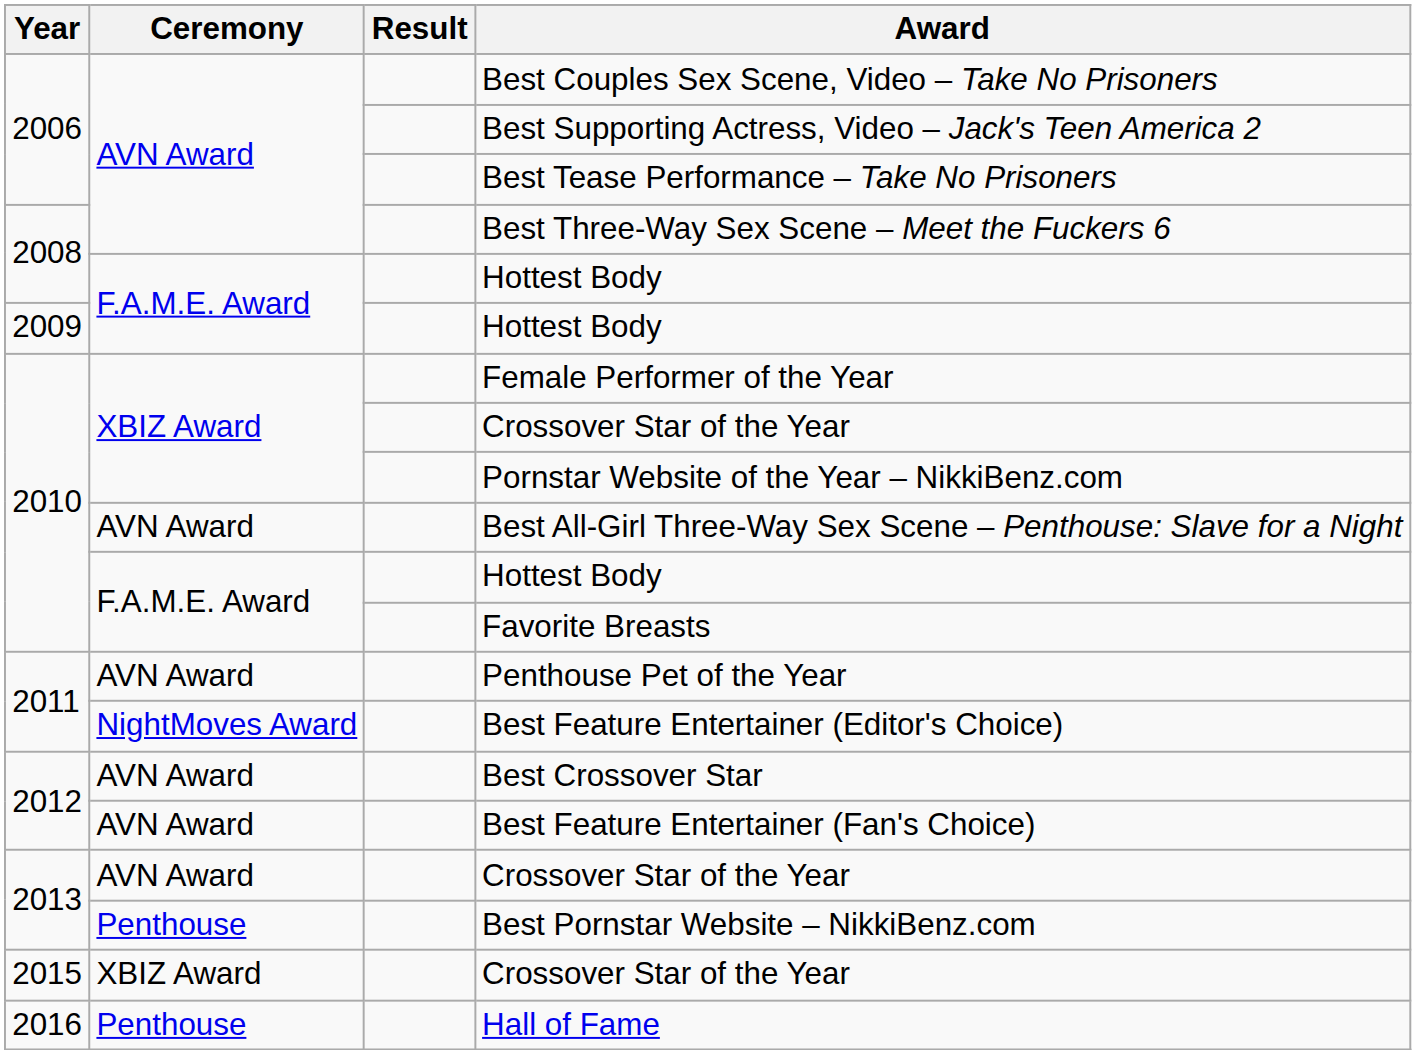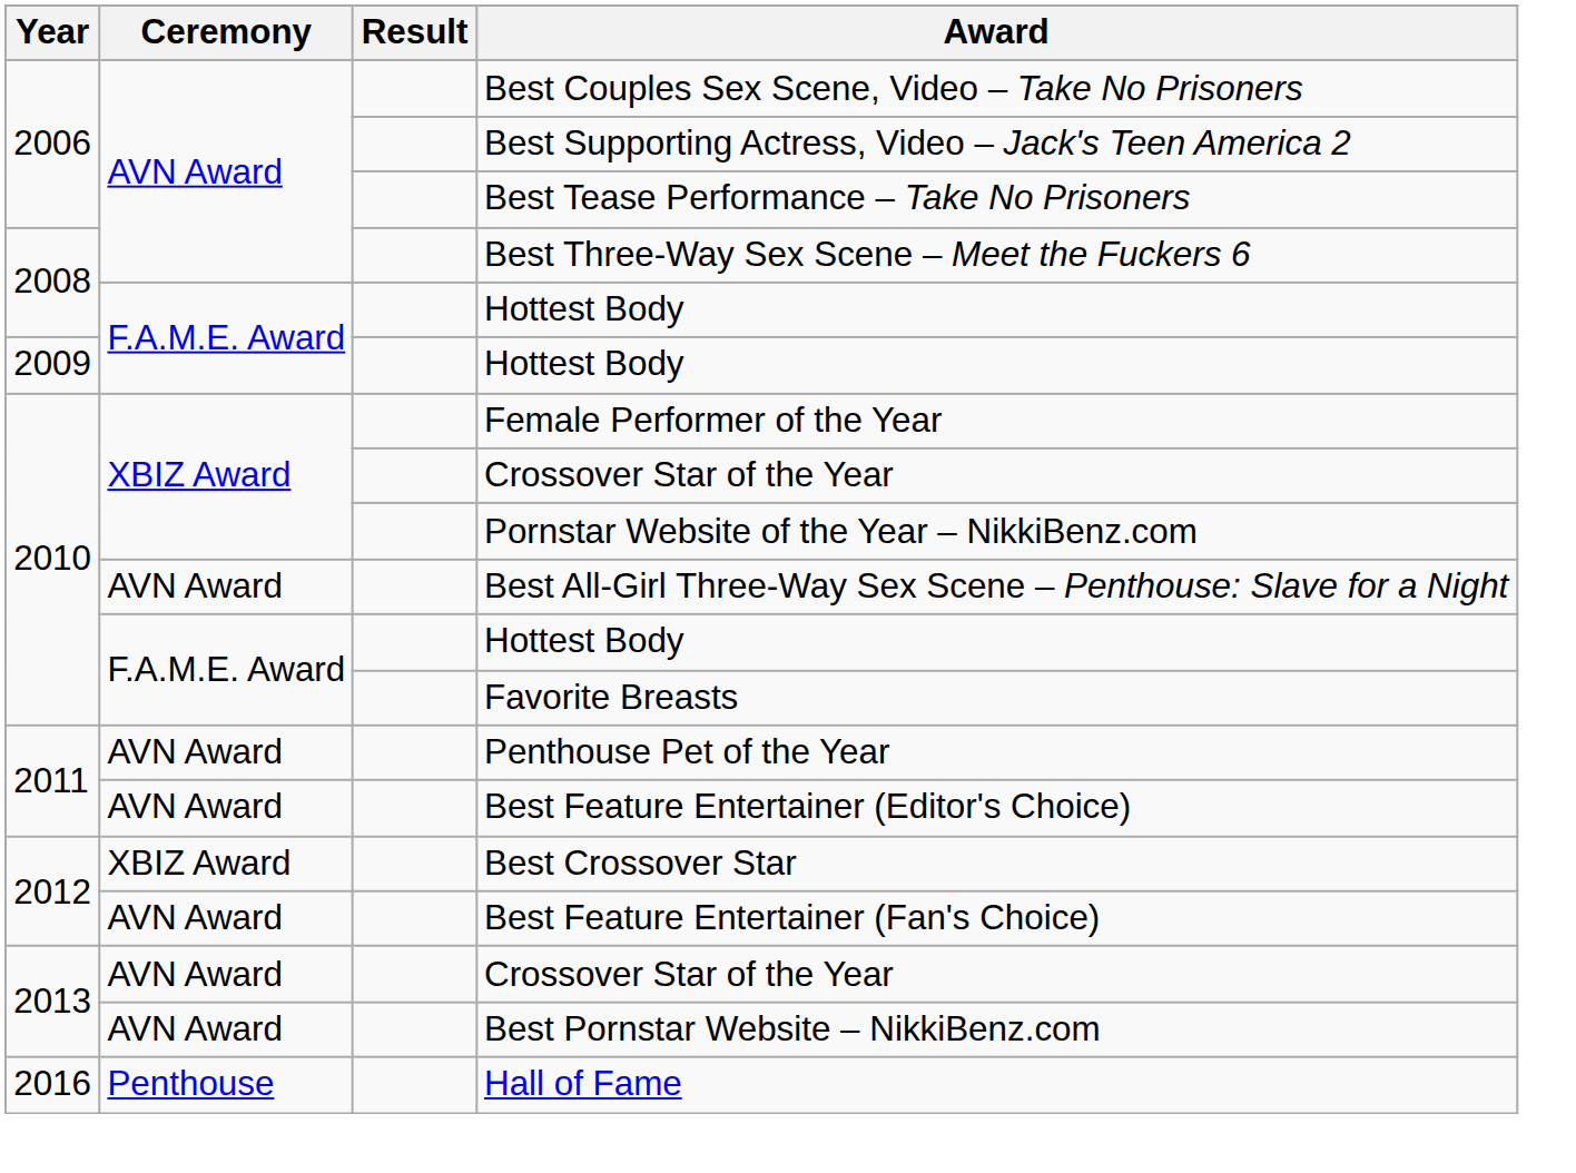 <table class="wikitable">
 <tr>
 <th>Year</th>
 <th>Ceremony</th>
 <th>Result</th>
 <th>Award</th>
 </tr>
 <tr>
 <td rowspan="3">2006</td>
 <td rowspan="4"><a href='#'>AVN Award</a></td>
 <td></td>
 <td>Best Couples Sex Scene, Video – <em>Take No Prisoners</em></td>
 </tr>
 <tr>
 <td></td>
 <td>Best Supporting Actress, Video – <em>Jack's Teen America 2</em></td>
 </tr>
 <tr>
 <td></td>
 <td>Best Tease Performance – <em>Take No Prisoners</em></td>
 </tr>
 <tr>
 <td rowspan="2">2008</td>
 <td></td>
 <td>Best Three-Way Sex Scene – <em>Meet the Fuckers 6</em></td>
 </tr>
 <tr>
 <td rowspan="2"><a href='#'>F.A.M.E. Award</a></td>
 <td></td>
 <td>Hottest Body</td>
 </tr>
 <tr>
 <td>2009</td>
 <td></td>
 <td>Hottest Body</td>
 </tr>
 <tr>
 <td rowspan="6">2010</td>
 <td rowspan="3"><a href='#'>XBIZ Award</a></td>
 <td></td>
 <td>Female Performer of the Year</td>
 </tr>
 <tr>
 <td></td>
 <td>Crossover Star of the Year</td>
 </tr>
 <tr>
 <td></td>
 <td>Pornstar Website of the Year – NikkiBenz.com</td>
 </tr>
 <tr>
 <td>AVN Award</td>
 <td></td>
 <td>Best All-Girl Three-Way Sex Scene – <em>Penthouse: Slave for a Night</em></td>
 </tr>
 <tr>
 <td rowspan="2">F.A.M.E. Award</td>
 <td></td>
 <td>Hottest Body</td>
 </tr>
 <tr>
 <td></td>
 <td>Favorite Breasts</td>
 </tr>
 <tr>
 <td rowspan="2">2011</td>
 <td>AVN Award</td>
 <td></td>
 <td>Penthouse Pet of the Year</td>
 </tr>
 <tr>
-<td><a href='#'>NightMoves Award</a></td>
+<td>AVN Award</td>
 <td></td>
 <td>Best Feature Entertainer (Editor's Choice)</td>
 </tr>
 <tr>
 <td rowspan="2">2012</td>
-<td>AVN Award</td>
+<td>XBIZ Award</td>
 <td></td>
 <td>Best Crossover Star</td>
 </tr>
 <tr>
 <td>AVN Award</td>
 <td></td>
 <td>Best Feature Entertainer (Fan's Choice)</td>
 </tr>
 <tr>
 <td rowspan="2">2013</td>
 <td>AVN Award</td>
 <td></td>
 <td>Crossover Star of the Year</td>
 </tr>
 <tr>
-<td><a href='#'>Penthouse</a></td>
+<td>AVN Award</td>
 <td></td>
 <td>Best Pornstar Website – NikkiBenz.com</td>
-</tr>
-<tr>
-<td>2015</td>
-<td>XBIZ Award</td>
-<td></td>
-<td>Crossover Star of the Year</td>
 </tr>
 <tr>
 <td>2016</td>
 <td><a href='#'>Penthouse</a></td>
 <td></td>
 <td><a href='#'>Hall of Fame</a></td>
 </tr>
 <tr>
 </tr>
 </table>
